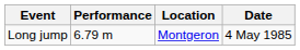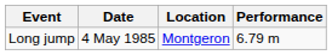 <table class="wikitable" style="border-collapse: collapse; font-size: 95%;">
 <tr>
 <th scope="col">Event</th>
+<th scope="col">Date</th>
+<th scope="col">Location</th>
 <th scope="col">Performance</th>
-<th scope="col">Location</th>
-<th scope="col">Date</th>
 </tr>
 <tr>
 <td>Long jump</td>
+<td>4 May 1985</td>
+<td><a href='#'>Montgeron</a></td>
 <td>6.79 m</td>
-<td><a href='#'>Montgeron</a></td>
-<td>4 May 1985</td>
 </tr>
 </table>
